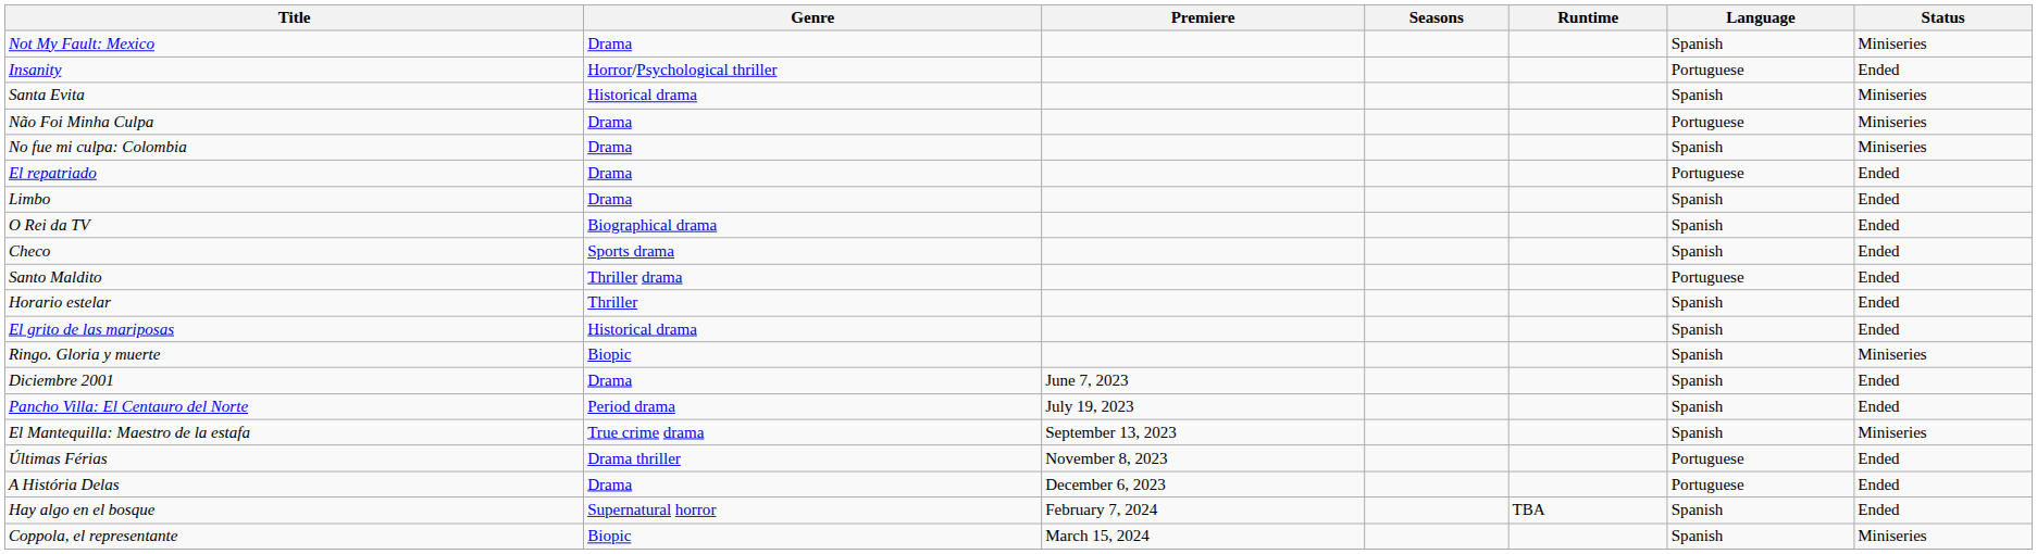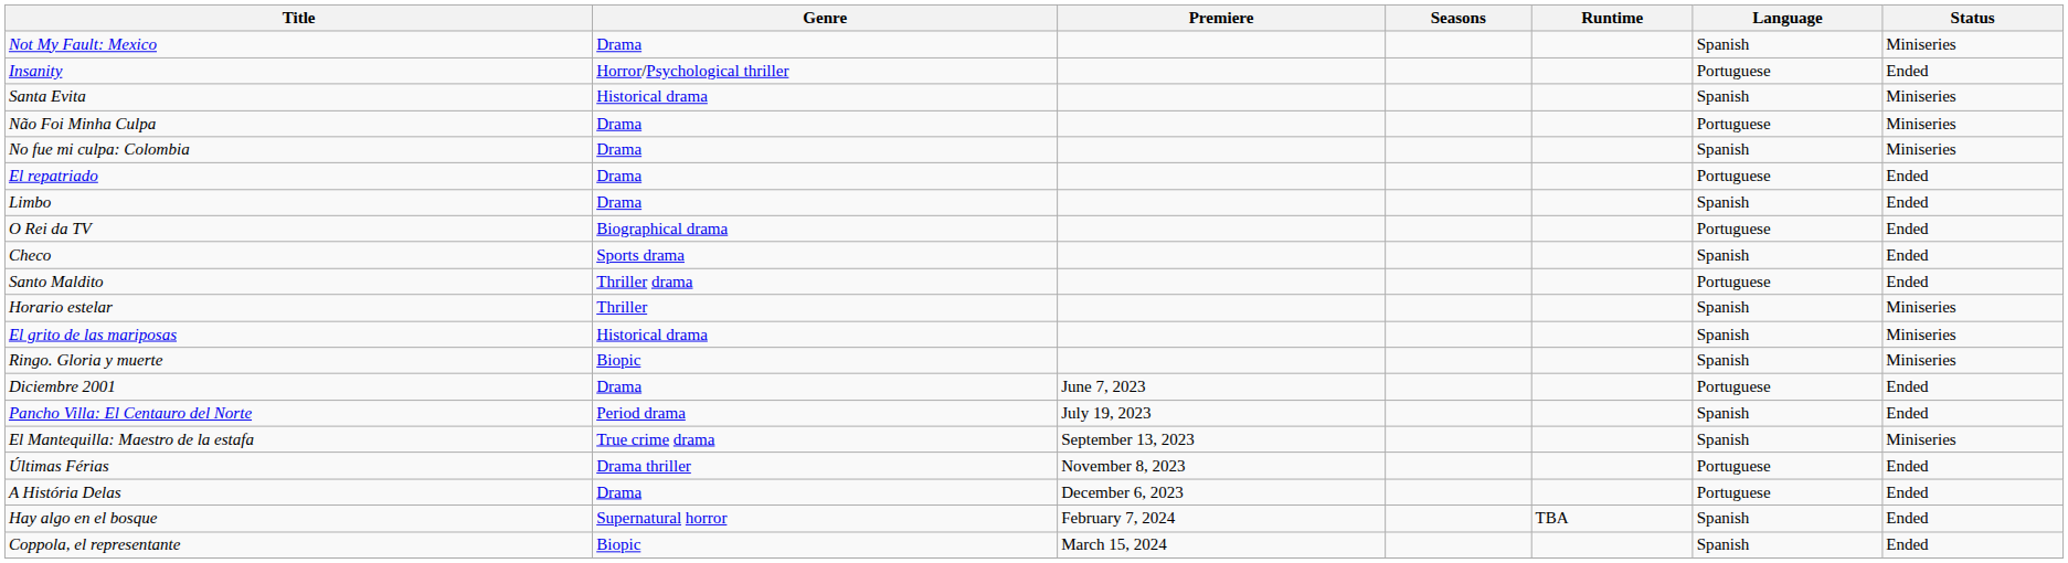 <table class="wikitable sortable" style="width:100%;">
 <tr>
 <th>Title</th>
 <th>Genre</th>
 <th>Premiere</th>
 <th>Seasons</th>
 <th>Runtime</th>
 <th>Language</th>
 <th>Status</th>
 </tr>
 <tr>
 <td><em><a href='#'>Not My Fault: Mexico</a></em></td>
 <td><a href='#'>Drama</a></td>
 <td></td>
 <td></td>
 <td></td>
 <td>Spanish</td>
 <td>Miniseries</td>
 </tr>
 <tr>
 <td><em><a href='#'>Insanity</a></em></td>
 <td><a href='#'>Horror</a>/<a href='#'>Psychological thriller</a></td>
 <td></td>
 <td></td>
 <td></td>
 <td>Portuguese</td>
 <td>Ended</td>
 </tr>
 <tr>
 <td><em>Santa Evita</em></td>
 <td><a href='#'>Historical drama</a></td>
 <td></td>
 <td></td>
 <td></td>
 <td>Spanish</td>
 <td>Miniseries</td>
 </tr>
 <tr>
 <td><em>Não Foi Minha Culpa</em></td>
 <td><a href='#'>Drama</a></td>
 <td></td>
 <td></td>
 <td></td>
 <td>Portuguese</td>
 <td>Miniseries</td>
 </tr>
 <tr>
 <td><em>No fue mi culpa: Colombia</em></td>
 <td><a href='#'>Drama</a></td>
 <td></td>
 <td></td>
 <td></td>
 <td>Spanish</td>
 <td>Miniseries</td>
 </tr>
 <tr>
 <td><em><a href='#'>El repatriado</a></em></td>
 <td><a href='#'>Drama</a></td>
 <td></td>
 <td></td>
 <td></td>
 <td>Portuguese</td>
 <td>Ended</td>
 </tr>
 <tr>
 <td><em>Limbo</em></td>
 <td><a href='#'>Drama</a></td>
 <td></td>
 <td></td>
 <td></td>
 <td>Spanish</td>
 <td>Ended</td>
 </tr>
 <tr>
 <td><em>O Rei da TV</em></td>
 <td><a href='#'>Biographical drama</a></td>
 <td></td>
 <td></td>
 <td></td>
-<td>Spanish</td>
+<td>Portuguese</td>
 <td>Ended</td>
 </tr>
 <tr>
 <td><em>Checo</em></td>
 <td><a href='#'>Sports drama</a></td>
 <td></td>
 <td></td>
 <td></td>
 <td>Spanish</td>
 <td>Ended</td>
 </tr>
 <tr>
 <td><em>Santo Maldito</em></td>
 <td><a href='#'>Thriller</a> <a href='#'>drama</a></td>
 <td></td>
 <td></td>
 <td></td>
 <td>Portuguese</td>
 <td>Ended</td>
 </tr>
 <tr>
 <td><em>Horario estelar</em></td>
 <td><a href='#'>Thriller</a></td>
 <td></td>
 <td></td>
 <td></td>
 <td>Spanish</td>
-<td>Ended</td>
+<td>Miniseries</td>
 </tr>
 <tr>
 <td><em><a href='#'>El grito de las mariposas</a></em></td>
 <td><a href='#'>Historical drama</a></td>
 <td></td>
 <td></td>
 <td></td>
 <td>Spanish</td>
-<td>Ended</td>
+<td>Miniseries</td>
 </tr>
 <tr>
 <td><em>Ringo. Gloria y muerte</em></td>
 <td><a href='#'>Biopic</a></td>
 <td></td>
 <td></td>
 <td></td>
 <td>Spanish</td>
 <td>Miniseries</td>
 </tr>
 <tr>
 <td><em>Diciembre 2001</em></td>
 <td><a href='#'>Drama</a></td>
 <td>June 7, 2023</td>
 <td></td>
 <td></td>
-<td>Spanish</td>
+<td>Portuguese</td>
 <td>Ended</td>
 </tr>
 <tr>
 <td><em><a href='#'>Pancho Villa: El Centauro del Norte</a></em></td>
 <td><a href='#'>Period drama</a></td>
 <td>July 19, 2023</td>
 <td></td>
 <td></td>
 <td>Spanish</td>
 <td>Ended</td>
 </tr>
 <tr>
 <td><em>El Mantequilla: Maestro de la estafa</em></td>
 <td><a href='#'>True crime</a> <a href='#'>drama</a></td>
 <td>September 13, 2023</td>
 <td></td>
 <td></td>
 <td>Spanish</td>
 <td>Miniseries</td>
 </tr>
 <tr>
 <td><em>Últimas Férias</em></td>
 <td><a href='#'>Drama thriller</a></td>
 <td>November 8, 2023</td>
 <td></td>
 <td></td>
 <td>Portuguese</td>
 <td>Ended</td>
 </tr>
 <tr>
 <td><em>A História Delas</em></td>
 <td><a href='#'>Drama</a></td>
 <td>December 6, 2023</td>
 <td></td>
 <td></td>
 <td>Portuguese</td>
 <td>Ended</td>
 </tr>
 <tr>
 <td><em>Hay algo en el bosque</em></td>
 <td><a href='#'>Supernatural</a> <a href='#'>horror</a></td>
 <td>February 7, 2024</td>
 <td></td>
 <td>TBA</td>
 <td>Spanish</td>
 <td>Ended</td>
 </tr>
 <tr>
 <td><em>Coppola, el representante</em></td>
 <td><a href='#'>Biopic</a></td>
 <td>March 15, 2024</td>
 <td></td>
 <td></td>
 <td>Spanish</td>
-<td>Miniseries</td>
+<td>Ended</td>
 </tr>
 <tr>
 </tr>
 </table>
